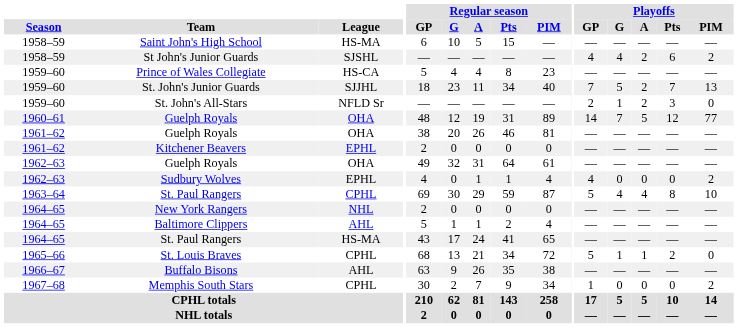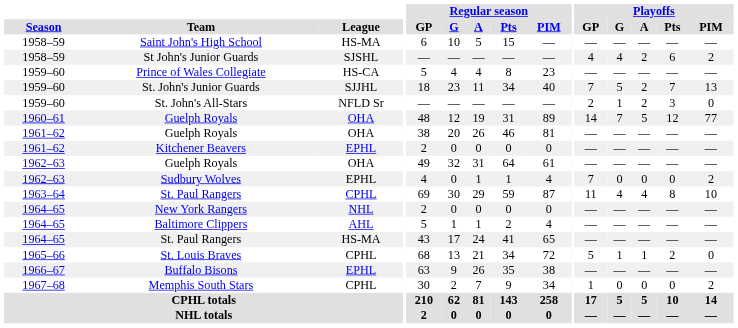 <table border="0" cellpadding="1" cellspacing="0" style="text-align:center; width:60em">
 <tr bgcolor="#e0e0e0">
 <th colspan="3" bgcolor="#ffffff"></th>
 <th rowspan="100" bgcolor="#ffffff"></th>
 <th colspan="5"><a href='#'>Regular season</a></th>
 <th rowspan="100" bgcolor="#ffffff"></th>
 <th colspan="5"><a href='#'>Playoffs</a></th>
 </tr>
 <tr bgcolor="#e0e0e0">
 <th><a href='#'>Season</a></th>
 <th>Team</th>
 <th>League</th>
 <th>GP</th>
 <th><a href='#'>G</a></th>
 <th><a href='#'>A</a></th>
 <th><a href='#'>Pts</a></th>
 <th><a href='#'>PIM</a></th>
 <th>GP</th>
 <th>G</th>
 <th>A</th>
 <th>Pts</th>
 <th>PIM</th>
 </tr>
 <tr>
 <td>1958–59</td>
 <td><a href='#'>Saint John's High School</a></td>
 <td>HS-MA</td>
 <td>6</td>
 <td>10</td>
 <td>5</td>
 <td>15</td>
 <td>—</td>
 <td>—</td>
 <td>—</td>
 <td>—</td>
 <td>—</td>
 <td>—</td>
 </tr>
 <tr bgcolor="#f0f0f0">
 <td>1958–59</td>
 <td>St John's Junior Guards</td>
 <td>SJSHL</td>
 <td>—</td>
 <td>—</td>
 <td>—</td>
 <td>—</td>
 <td>—</td>
 <td>4</td>
 <td>4</td>
 <td>2</td>
 <td>6</td>
 <td>2</td>
 </tr>
 <tr>
 <td>1959–60</td>
 <td><a href='#'>Prince of Wales Collegiate</a></td>
 <td>HS-CA</td>
 <td>5</td>
 <td>4</td>
 <td>4</td>
 <td>8</td>
 <td>23</td>
 <td>—</td>
 <td>—</td>
 <td>—</td>
 <td>—</td>
 <td>—</td>
 </tr>
 <tr bgcolor="#f0f0f0">
 <td>1959–60</td>
 <td>St. John's Junior Guards</td>
 <td>SJJHL</td>
 <td>18</td>
 <td>23</td>
 <td>11</td>
 <td>34</td>
 <td>40</td>
 <td>7</td>
 <td>5</td>
 <td>2</td>
 <td>7</td>
 <td>13</td>
 </tr>
 <tr>
 <td>1959–60</td>
 <td>St. John's All-Stars</td>
 <td>NFLD Sr</td>
 <td>—</td>
 <td>—</td>
 <td>—</td>
 <td>—</td>
 <td>—</td>
 <td>2</td>
 <td>1</td>
 <td>2</td>
 <td>3</td>
 <td>0</td>
 </tr>
 <tr bgcolor="#f0f0f0">
 <td><a href='#'>1960–61</a></td>
 <td><a href='#'>Guelph Royals</a></td>
 <td><a href='#'>OHA</a></td>
 <td>48</td>
 <td>12</td>
 <td>19</td>
 <td>31</td>
 <td>89</td>
 <td>14</td>
 <td>7</td>
 <td>5</td>
 <td>12</td>
 <td>77</td>
 </tr>
 <tr>
 <td><a href='#'>1961–62</a></td>
 <td>Guelph Royals</td>
 <td>OHA</td>
 <td>38</td>
 <td>20</td>
 <td>26</td>
 <td>46</td>
 <td>81</td>
 <td>—</td>
 <td>—</td>
 <td>—</td>
 <td>—</td>
 <td>—</td>
 </tr>
 <tr bgcolor="#f0f0f0">
 <td><a href='#'>1961–62</a></td>
 <td><a href='#'>Kitchener Beavers</a></td>
 <td><a href='#'>EPHL</a></td>
 <td>2</td>
 <td>0</td>
 <td>0</td>
 <td>0</td>
 <td>0</td>
 <td>—</td>
 <td>—</td>
 <td>—</td>
 <td>—</td>
 <td>—</td>
 </tr>
 <tr>
 <td><a href='#'>1962–63</a></td>
 <td>Guelph Royals</td>
 <td>OHA</td>
 <td>49</td>
 <td>32</td>
 <td>31</td>
 <td>64</td>
 <td>61</td>
 <td>—</td>
 <td>—</td>
 <td>—</td>
 <td>—</td>
 <td>—</td>
 </tr>
 <tr bgcolor="#f0f0f0">
 <td><a href='#'>1962–63</a></td>
 <td><a href='#'>Sudbury Wolves</a></td>
 <td>EPHL</td>
 <td>4</td>
 <td>0</td>
 <td>1</td>
 <td>1</td>
 <td>4</td>
-<td>4</td>
+<td>7</td>
 <td>0</td>
 <td>0</td>
 <td>0</td>
 <td>2</td>
 </tr>
 <tr>
 <td><a href='#'>1963–64</a></td>
 <td><a href='#'>St. Paul Rangers</a></td>
 <td><a href='#'>CPHL</a></td>
 <td>69</td>
 <td>30</td>
 <td>29</td>
 <td>59</td>
 <td>87</td>
-<td>5</td>
+<td>11</td>
 <td>4</td>
 <td>4</td>
 <td>8</td>
 <td>10</td>
 </tr>
 <tr bgcolor="#f0f0f0">
 <td><a href='#'>1964–65</a></td>
 <td><a href='#'>New York Rangers</a></td>
 <td><a href='#'>NHL</a></td>
 <td>2</td>
 <td>0</td>
 <td>0</td>
 <td>0</td>
 <td>0</td>
 <td>—</td>
 <td>—</td>
 <td>—</td>
 <td>—</td>
 <td>—</td>
 </tr>
 <tr>
 <td><a href='#'>1964–65</a></td>
 <td><a href='#'>Baltimore Clippers</a></td>
 <td><a href='#'>AHL</a></td>
 <td>5</td>
 <td>1</td>
 <td>1</td>
 <td>2</td>
 <td>4</td>
 <td>—</td>
 <td>—</td>
 <td>—</td>
 <td>—</td>
 <td>—</td>
 </tr>
 <tr bgcolor="#f0f0f0">
 <td><a href='#'>1964–65</a></td>
 <td>St. Paul Rangers</td>
 <td>HS-MA</td>
 <td>43</td>
 <td>17</td>
 <td>24</td>
 <td>41</td>
 <td>65</td>
 <td>—</td>
 <td>—</td>
 <td>—</td>
 <td>—</td>
 <td>—</td>
 </tr>
 <tr>
 <td><a href='#'>1965–66</a></td>
 <td><a href='#'>St. Louis Braves</a></td>
 <td>CPHL</td>
 <td>68</td>
 <td>13</td>
 <td>21</td>
 <td>34</td>
 <td>72</td>
 <td>5</td>
 <td>1</td>
 <td>1</td>
 <td>2</td>
 <td>0</td>
 </tr>
 <tr bgcolor="#f0f0f0">
 <td><a href='#'>1966–67</a></td>
 <td><a href='#'>Buffalo Bisons</a></td>
-<td>AHL</td>
+<td><a href='#'>EPHL</a></td>
 <td>63</td>
 <td>9</td>
 <td>26</td>
 <td>35</td>
 <td>38</td>
 <td>—</td>
 <td>—</td>
 <td>—</td>
 <td>—</td>
 <td>—</td>
 </tr>
 <tr>
 <td><a href='#'>1967–68</a></td>
 <td><a href='#'>Memphis South Stars</a></td>
 <td>CPHL</td>
 <td>30</td>
 <td>2</td>
 <td>7</td>
 <td>9</td>
 <td>34</td>
 <td>1</td>
 <td>0</td>
 <td>0</td>
 <td>0</td>
 <td>2</td>
 </tr>
 <tr bgcolor="#e0e0e0">
 <th colspan="3">CPHL totals</th>
 <th>210</th>
 <th>62</th>
 <th>81</th>
 <th>143</th>
 <th>258</th>
 <th>17</th>
 <th>5</th>
 <th>5</th>
 <th>10</th>
 <th>14</th>
 </tr>
 <tr bgcolor="#e0e0e0">
 <th colspan="3">NHL totals</th>
 <th>2</th>
 <th>0</th>
 <th>0</th>
 <th>0</th>
 <th>0</th>
 <th>—</th>
 <th>—</th>
 <th>—</th>
 <th>—</th>
 <th>—</th>
 </tr>
 </table>
